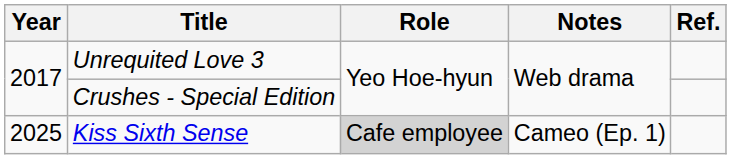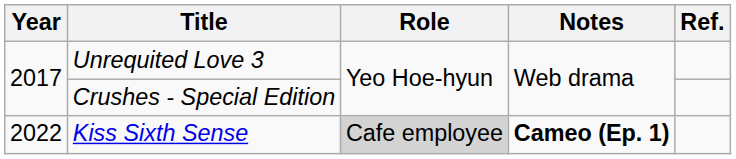 <table class="wikitable">
 <tr>
 <th>Year</th>
 <th>Title</th>
 <th>Role</th>
 <th>Notes</th>
 <th>Ref.</th>
 </tr>
 <tr>
 <td rowspan="2">2017</td>
 <td><em>Unrequited Love 3</em></td>
 <td rowspan="2">Yeo Hoe-hyun</td>
 <td rowspan="2">Web drama</td>
 <td></td>
 </tr>
 <tr>
 <td><em>Crushes - Special Edition</em></td>
 <td></td>
 </tr>
 <tr>
-<td>2025</td>
+<td>2022</td>
 <td><em><a href='#'>Kiss Sixth Sense</a></em></td>
 <td style="background: lightgrey;">Cafe employee</td>
-<td>Cameo (Ep. 1)</td>
+<td><strong>Cameo (Ep. 1)</strong></td>
 <td></td>
 </tr>
 </table>
